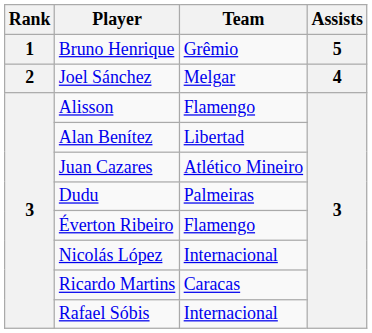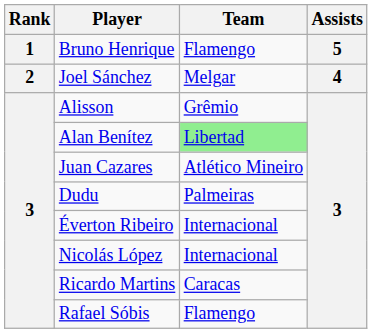 <table class="wikitable" style="text-align:center; font-size:90%">
 <tr>
 <th>Rank</th>
 <th>Player</th>
 <th>Team</th>
 <th>Assists</th>
 </tr>
 <tr>
 <th>1</th>
 <td align=left> <a href='#'>Bruno Henrique</a></td>
-<td align=left> <a href='#'>Grêmio</a></td>
+<td align=left> <a href='#'>Flamengo</a></td>
 <th>5</th>
 </tr>
 <tr>
 <th>2</th>
 <td align=left> <a href='#'>Joel Sánchez</a></td>
 <td align=left> <a href='#'>Melgar</a></td>
 <th>4</th>
 </tr>
 <tr>
 <th rowspan=8>3</th>
 <td align=left> <a href='#'>Alisson</a></td>
-<td align=left> <a href='#'>Flamengo</a></td>
+<td align=left> <a href='#'>Grêmio</a></td>
 <th rowspan=8>3</th>
 </tr>
 <tr>
 <td align=left> <a href='#'>Alan Benítez</a></td>
-<td align=left> <a href='#'>Libertad</a></td>
+<td align=left style="background: lightgreen;"> <a href='#'>Libertad</a></td>
 </tr>
 <tr>
 <td align=left> <a href='#'>Juan Cazares</a></td>
 <td align=left> <a href='#'>Atlético Mineiro</a></td>
 </tr>
 <tr>
 <td align=left> <a href='#'>Dudu</a></td>
 <td align=left> <a href='#'>Palmeiras</a></td>
 </tr>
 <tr>
 <td align=left> <a href='#'>Éverton Ribeiro</a></td>
-<td align=left> <a href='#'>Flamengo</a></td>
+<td align=left> <a href='#'>Internacional</a></td>
 </tr>
 <tr>
 <td align=left> <a href='#'>Nicolás López</a></td>
 <td align=left> <a href='#'>Internacional</a></td>
 </tr>
 <tr>
 <td align=left> <a href='#'>Ricardo Martins</a></td>
 <td align=left> <a href='#'>Caracas</a></td>
 </tr>
 <tr>
 <td align=left> <a href='#'>Rafael Sóbis</a></td>
-<td align=left> <a href='#'>Internacional</a></td>
+<td align=left> <a href='#'>Flamengo</a></td>
 </tr>
 </table>
